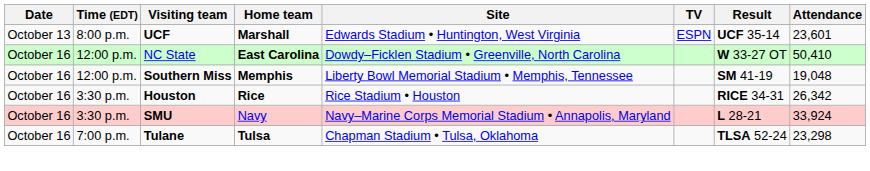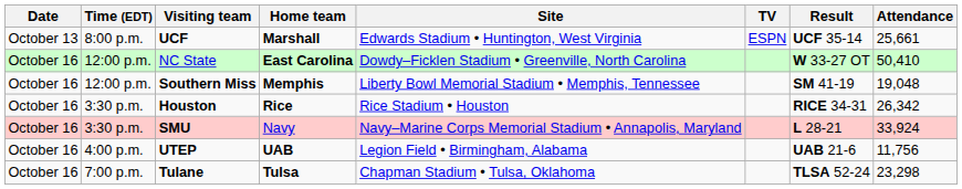 <table class="wikitable" style="font-size:95%;">
 <tr>
 <th>Date</th>
 <th>Time <small>(EDT)</small></th>
 <th>Visiting team</th>
 <th>Home team</th>
 <th>Site</th>
 <th>TV</th>
 <th>Result</th>
 <th>Attendance</th>
 </tr>
 <tr bgcolor=>
 <td>October 13</td>
 <td>8:00 p.m.</td>
 <td><strong>UCF</strong></td>
 <td><strong>Marshall</strong></td>
 <td><a href='#'>Edwards Stadium</a> • <a href='#'>Huntington, West Virginia</a></td>
 <td><a href='#'>ESPN</a></td>
 <td><strong>UCF</strong> 35-14</td>
-<td>23,601</td>
+<td>25,661</td>
 </tr>
 <tr bgcolor=#ccffcc>
 <td>October 16</td>
 <td>12:00 p.m.</td>
 <td><a href='#'>NC State</a></td>
 <td><strong>East Carolina</strong></td>
 <td><a href='#'>Dowdy–Ficklen Stadium</a> • <a href='#'>Greenville, North Carolina</a></td>
 <td></td>
 <td><strong>W</strong> 33-27 OT</td>
 <td>50,410</td>
 </tr>
 <tr bgcolor=>
 <td>October 16</td>
 <td>12:00 p.m.</td>
 <td><strong>Southern Miss</strong></td>
 <td><strong>Memphis</strong></td>
 <td><a href='#'>Liberty Bowl Memorial Stadium</a> • <a href='#'>Memphis, Tennessee</a></td>
 <td></td>
 <td><strong>SM</strong> 41-19</td>
 <td>19,048</td>
 </tr>
 <tr bgcolor=>
 <td>October 16</td>
 <td>3:30 p.m.</td>
 <td><strong>Houston</strong></td>
 <td><strong>Rice</strong></td>
 <td><a href='#'>Rice Stadium</a> • <a href='#'>Houston</a></td>
 <td></td>
 <td><strong>RICE</strong> 34-31</td>
 <td>26,342</td>
 </tr>
 <tr bgcolor=#ffcccc>
 <td>October 16</td>
 <td>3:30 p.m.</td>
 <td><strong>SMU</strong></td>
 <td><a href='#'>Navy</a></td>
 <td><a href='#'>Navy–Marine Corps Memorial Stadium</a> • <a href='#'>Annapolis, Maryland</a></td>
 <td></td>
 <td><strong>L</strong> 28-21</td>
 <td>33,924</td>
 </tr>
 <tr bgcolor=>
 <td>October 16</td>
+<td>4:00 p.m.</td>
+<td><strong>UTEP</strong></td>
+<td><strong>UAB</strong></td>
+<td><a href='#'>Legion Field</a> • <a href='#'>Birmingham, Alabama</a></td>
+<td></td>
+<td><strong>UAB</strong> 21-6</td>
+<td>11,756</td>
+</tr>
+<tr bgcolor=>
+<td>October 16</td>
 <td>7:00 p.m.</td>
 <td><strong>Tulane</strong></td>
 <td><strong>Tulsa</strong></td>
 <td><a href='#'>Chapman Stadium</a> • <a href='#'>Tulsa, Oklahoma</a></td>
 <td></td>
 <td><strong>TLSA</strong> 52-24</td>
 <td>23,298</td>
 </tr>
 </table>
